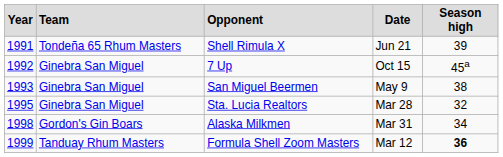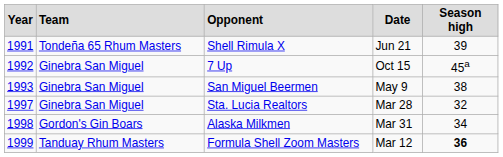 <table class="wikitable" style="text-align: left">
 <tr>
 <th style="background:#dddddd; width:30px">Year</th>
 <th style="text-align:left; background:#dddddd; width:220px">Team</th>
 <th style="text-align:left; background:#dddddd; width:220px">Opponent</th>
 <th style="background:#dddddd; width:60px">Date</th>
 <th style="background:#dddddd; width:95px">Season high</th>
 </tr>
 <tr>
 <td><a href='#'>1991</a></td>
 <td><a href='#'>Tondeña 65 Rhum Masters</a></td>
 <td><a href='#'>Shell Rimula X</a></td>
 <td>Jun 21</td>
 <td style="text-align:center;">39</td>
 </tr>
 <tr>
 <td><a href='#'>1992</a></td>
 <td><a href='#'>Ginebra San Miguel</a></td>
 <td><a href='#'>7 Up</a></td>
 <td>Oct 15</td>
 <td style="text-align:center;">45<sup>a</sup></td>
 </tr>
 <tr>
 <td><a href='#'>1993</a></td>
 <td><a href='#'>Ginebra San Miguel</a></td>
 <td><a href='#'>San Miguel Beermen</a></td>
 <td>May 9</td>
 <td style="text-align:center;">38</td>
 </tr>
 <tr>
-<td><a href='#'>1995</a></td>
+<td><a href='#'>1997</a></td>
 <td><a href='#'>Ginebra San Miguel</a></td>
 <td><a href='#'>Sta. Lucia Realtors</a></td>
 <td>Mar 28</td>
 <td style="text-align:center;">32</td>
 </tr>
 <tr>
 <td><a href='#'>1998</a></td>
 <td><a href='#'>Gordon's Gin Boars</a></td>
 <td><a href='#'>Alaska Milkmen</a></td>
 <td>Mar 31</td>
 <td style="text-align:center;">34</td>
 </tr>
 <tr>
 <td><a href='#'>1999</a></td>
 <td><a href='#'>Tanduay Rhum Masters</a></td>
 <td><a href='#'>Formula Shell Zoom Masters</a></td>
 <td>Mar 12</td>
 <td style="text-align:center;"><strong>36</strong></td>
 </tr>
 </table>
